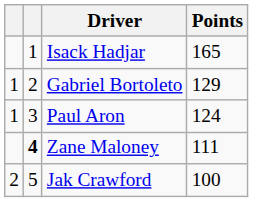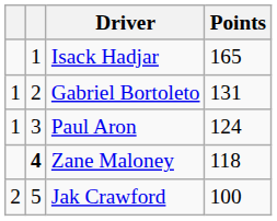 <table class="wikitable" style="font-size: 85%;">
 <tr>
 <th></th>
 <th></th>
 <th>Driver</th>
 <th>Points</th>
 </tr>
 <tr>
 <td align="left"></td>
 <td align="center">1</td>
 <td> <a href='#'>Isack Hadjar</a></td>
 <td>165</td>
 </tr>
 <tr>
 <td align="left"> 1</td>
 <td align="center">2</td>
 <td> <a href='#'>Gabriel Bortoleto</a></td>
-<td>129</td>
+<td>131</td>
 </tr>
 <tr>
 <td align="left"> 1</td>
 <td align="center">3</td>
 <td> <a href='#'>Paul Aron</a></td>
 <td>124</td>
 </tr>
 <tr>
 <td align="left"></td>
 <td align="center"><strong>4</strong></td>
 <td> <a href='#'>Zane Maloney</a></td>
-<td>111</td>
+<td>118</td>
 </tr>
 <tr>
 <td align="left"> 2</td>
 <td align="center">5</td>
 <td> <a href='#'>Jak Crawford</a></td>
 <td>100</td>
 </tr>
 </table>
